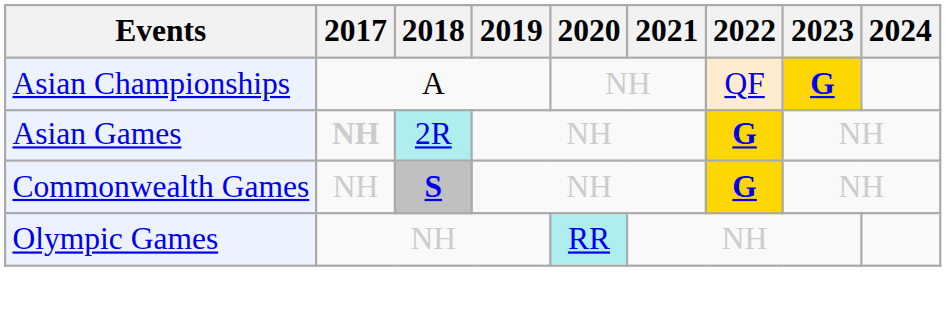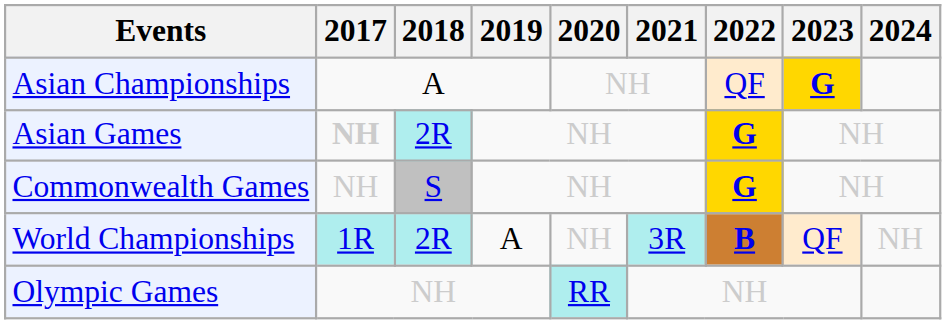 <table class="wikitable" style="font-size: 90%; text-align:center">
 <tr>
 <th>Events</th>
 <th>2017</th>
 <th>2018</th>
 <th>2019</th>
 <th>2020</th>
 <th>2021</th>
 <th>2022</th>
 <th>2023</th>
 <th>2024</th>
 </tr>
 <tr>
 <td bgcolor="#ECF2FF"; align="left"><a href='#'>Asian Championships</a></td>
 <td colspan="3">A</td>
 <td colspan="2" style=color:#ccc>NH</td>
 <td bgcolor=FFEBCD><a href='#'>QF</a></td>
 <td bgcolor=gold><a href='#'><strong>G</strong></a></td>
 <td><a href='#'></a></td>
 </tr>
 <tr>
 <td bgcolor="#ECF2FF"; align="left"><a href='#'>Asian Games</a></td>
 <td style=color:#ccc><strong>NH</strong></td>
 <td bgcolor=AFEEEE><a href='#'>2R</a></td>
 <td colspan="3" style=color:#ccc>NH</td>
 <td bgcolor=gold><a href='#'><strong>G</strong></a></td>
 <td colspan="2" style=color:#ccc>NH</td>
 </tr>
 <tr>
 <td bgcolor="#ECF2FF"; align="left"><a href='#'>Commonwealth Games</a></td>
 <td style=color:#ccc>NH</td>
-<td bgcolor=silver><strong><a href='#'>S</a></strong></td>
+<td bgcolor=silver><a href='#'>S</a></td>
 <td colspan="3" style=color:#ccc>NH</td>
 <td bgcolor=gold><a href='#'><strong>G</strong></a></td>
 <td colspan="2" style=color:#ccc>NH</td>
+</tr>
+<tr>
+<td bgcolor="#ECF2FF"; align="left"><a href='#'>World Championships</a></td>
+<td bgcolor=AFEEEE><a href='#'>1R</a></td>
+<td bgcolor=AFEEEE><a href='#'>2R</a></td>
+<td>A</td>
+<td style=color:#ccc>NH</td>
+<td bgcolor=AFEEEE><a href='#'>3R</a></td>
+<td bgcolor=CD7F32><a href='#'><strong>B</strong></a></td>
+<td bgcolor=FFEBCD><a href='#'>QF</a></td>
+<td style=color:#ccc>NH</td>
 </tr>
 <tr>
 <td bgcolor="#ECF2FF"; align="left"><a href='#'>Olympic Games</a></td>
 <td colspan="3" style=color:#ccc>NH</td>
 <td bgcolor=AFEEEE><a href='#'>RR</a></td>
 <td colspan="3" style=color:#ccc>NH</td>
 <td></td>
 </tr>
 </table>
